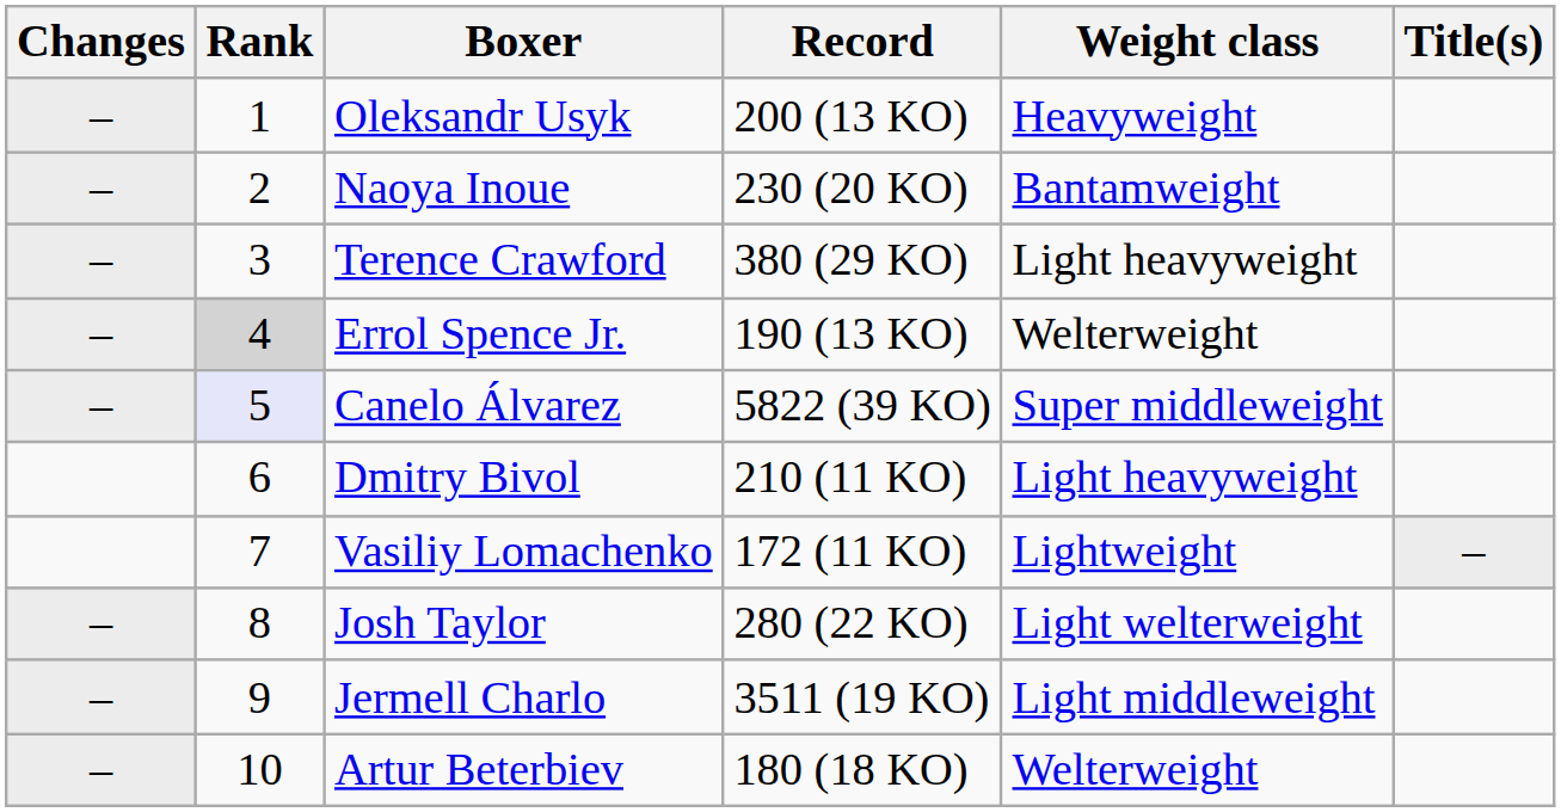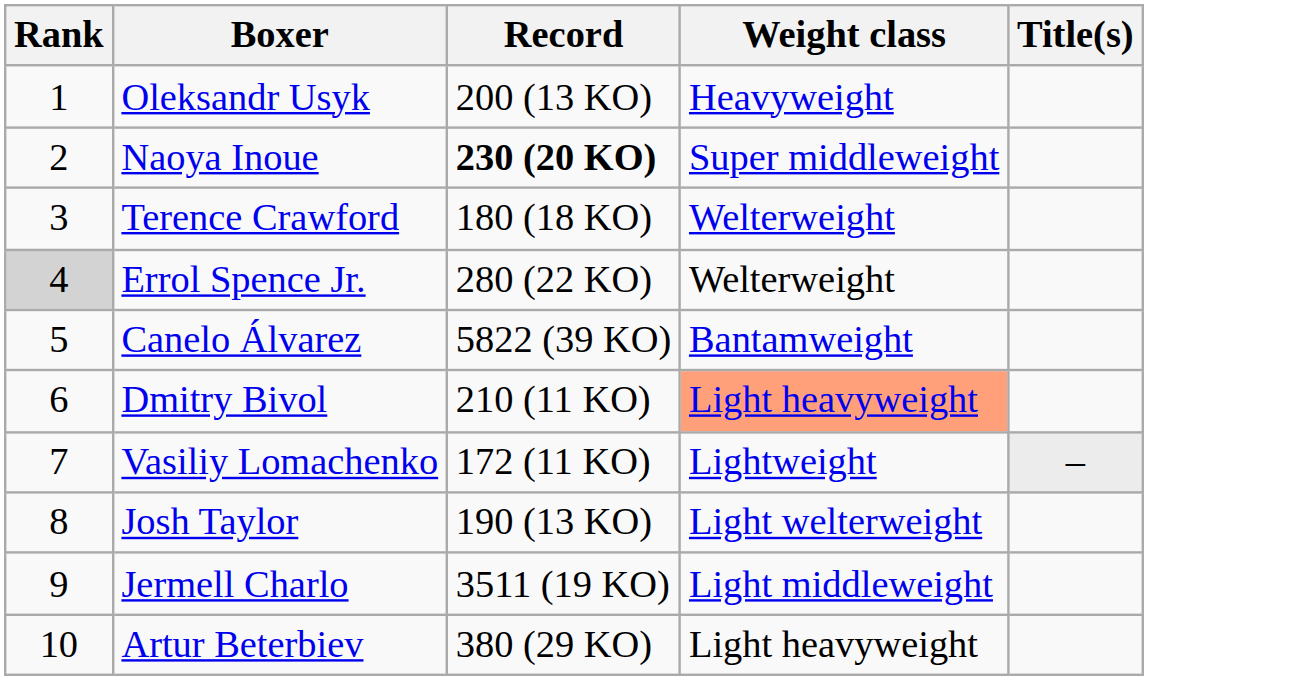 <table class="wikitable ">
 <tr>
-<th>Changes</th>
 <th>Rank</th>
 <th>Boxer</th>
 <th>Record</th>
 <th>Weight class</th>
 <th>Title(s)</th>
 </tr>
 <tr>
-<td align=center bgcolor=#ECECEC>–</td>
 <td align=center>1</td>
 <td><a href='#'>Oleksandr Usyk</a></td>
 <td>200 (13 KO)</td>
 <td><a href='#'>Heavyweight</a></td>
 <td></td>
 </tr>
 <tr>
-<td align=center bgcolor=#ECECEC>–</td>
 <td align=center>2</td>
 <td><a href='#'>Naoya Inoue</a></td>
-<td>230 (20 KO)</td>
+<td><strong>230 (20 KO)</strong></td>
+<td><a href='#'>Super middleweight</a></td>
+<td></td>
+</tr>
+<tr>
+<td align=center>3</td>
+<td><a href='#'>Terence Crawford</a></td>
+<td>180 (18 KO)</td>
+<td><a href='#'>Welterweight</a></td>
+<td></td>
+</tr>
+<tr>
+<td align=center style="background: lightgrey;">4</td>
+<td><a href='#'>Errol Spence Jr.</a></td>
+<td>280 (22 KO)</td>
+<td>Welterweight</td>
+<td></td>
+</tr>
+<tr>
+<td align=center>5</td>
+<td><a href='#'>Canelo Álvarez</a></td>
+<td>5822 (39 KO)</td>
 <td><a href='#'>Bantamweight</a></td>
 <td></td>
 </tr>
 <tr>
-<td align=center bgcolor=#ECECEC>–</td>
-<td align=center>3</td>
-<td><a href='#'>Terence Crawford</a></td>
-<td>380 (29 KO)</td>
-<td>Light heavyweight</td>
+<td align=center>6</td>
+<td><a href='#'>Dmitry Bivol</a></td>
+<td>210 (11 KO)</td>
+<td style="background: lightsalmon;"><a href='#'>Light heavyweight</a></td>
 <td></td>
 </tr>
 <tr>
-<td align=center bgcolor=#ECECEC>–</td>
-<td align=center style="background: lightgrey;">4</td>
-<td><a href='#'>Errol Spence Jr.</a></td>
-<td>190 (13 KO)</td>
-<td>Welterweight</td>
-<td></td>
-</tr>
-<tr>
-<td align=center bgcolor=#ECECEC>–</td>
-<td align=center style="background: lavender;">5</td>
-<td><a href='#'>Canelo Álvarez</a></td>
-<td>5822 (39 KO)</td>
-<td><a href='#'>Super middleweight</a></td>
-<td></td>
-</tr>
-<tr>
-<td align=center></td>
-<td align=center>6</td>
-<td><a href='#'>Dmitry Bivol</a></td>
-<td>210 (11 KO)</td>
-<td><a href='#'>Light heavyweight</a></td>
-<td></td>
-</tr>
-<tr>
-<td align=center></td>
 <td align=center>7</td>
 <td><a href='#'>Vasiliy Lomachenko</a></td>
 <td>172 (11 KO)</td>
 <td><a href='#'>Lightweight</a></td>
 <td align=center bgcolor=#ECECEC data-sort-value="Z">–</td>
 </tr>
 <tr>
-<td align=center bgcolor=#ECECEC>–</td>
 <td align=center>8</td>
 <td><a href='#'>Josh Taylor</a></td>
-<td>280 (22 KO)</td>
+<td>190 (13 KO)</td>
 <td><a href='#'>Light welterweight</a></td>
 <td></td>
 </tr>
 <tr>
-<td align=center bgcolor=#ECECEC>–</td>
 <td align=center>9</td>
 <td><a href='#'>Jermell Charlo</a></td>
 <td>3511 (19 KO)</td>
 <td><a href='#'>Light middleweight</a></td>
 <td></td>
 </tr>
 <tr>
-<td align=center bgcolor=#ECECEC>–</td>
 <td align=center>10</td>
 <td><a href='#'>Artur Beterbiev</a></td>
-<td>180 (18 KO)</td>
-<td><a href='#'>Welterweight</a></td>
+<td>380 (29 KO)</td>
+<td>Light heavyweight</td>
 <td></td>
 </tr>
 </table>
